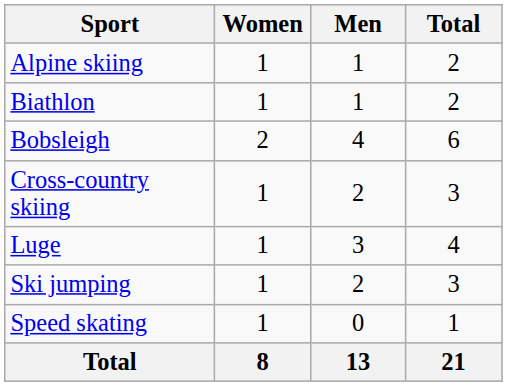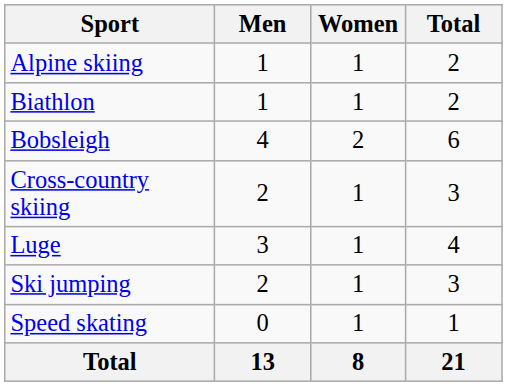 <table class="wikitable sortable" style="text-align:center;">
 <tr>
 <th width=130>Sport</th>
+<th width=55>Men</th>
 <th width=55>Women</th>
-<th width=55>Men</th>
 <th width=55>Total</th>
 </tr>
 <tr>
 <td align=left><a href='#'>Alpine skiing</a></td>
 <td>1</td>
 <td>1</td>
 <td>2</td>
 </tr>
 <tr>
 <td align=left><a href='#'>Biathlon</a></td>
 <td>1</td>
 <td>1</td>
 <td>2</td>
 </tr>
 <tr>
 <td align=left><a href='#'>Bobsleigh</a></td>
+<td>4</td>
 <td>2</td>
-<td>4</td>
 <td>6</td>
 </tr>
 <tr>
 <td align=left><a href='#'>Cross-country skiing</a></td>
+<td>2</td>
 <td>1</td>
-<td>2</td>
 <td>3</td>
 </tr>
 <tr>
 <td align=left><a href='#'>Luge</a></td>
+<td>3</td>
 <td>1</td>
-<td>3</td>
 <td>4</td>
 </tr>
 <tr>
 <td align=left><a href='#'>Ski jumping</a></td>
+<td>2</td>
 <td>1</td>
-<td>2</td>
 <td>3</td>
 </tr>
 <tr>
 <td align=left><a href='#'>Speed skating</a></td>
+<td>0</td>
 <td>1</td>
-<td>0</td>
 <td>1</td>
 </tr>
 <tr>
 <th>Total</th>
+<th>13</th>
 <th>8</th>
-<th>13</th>
 <th>21</th>
 </tr>
 </table>
